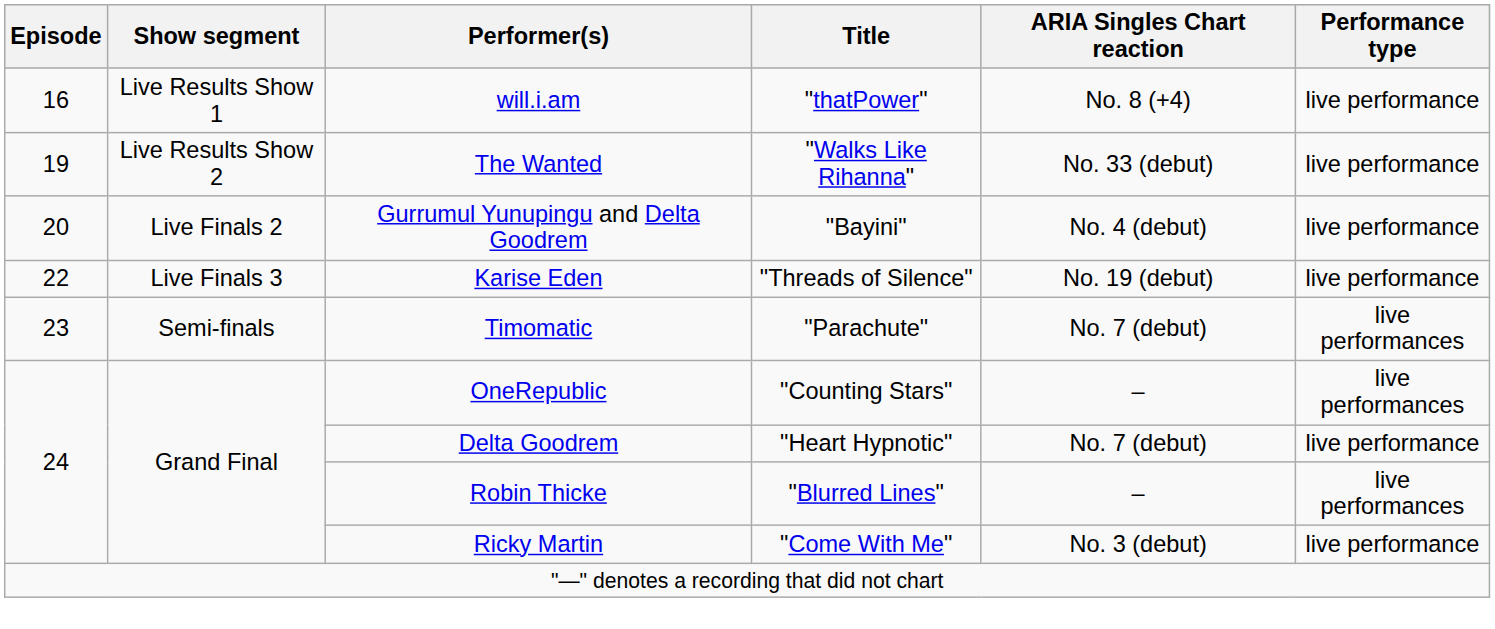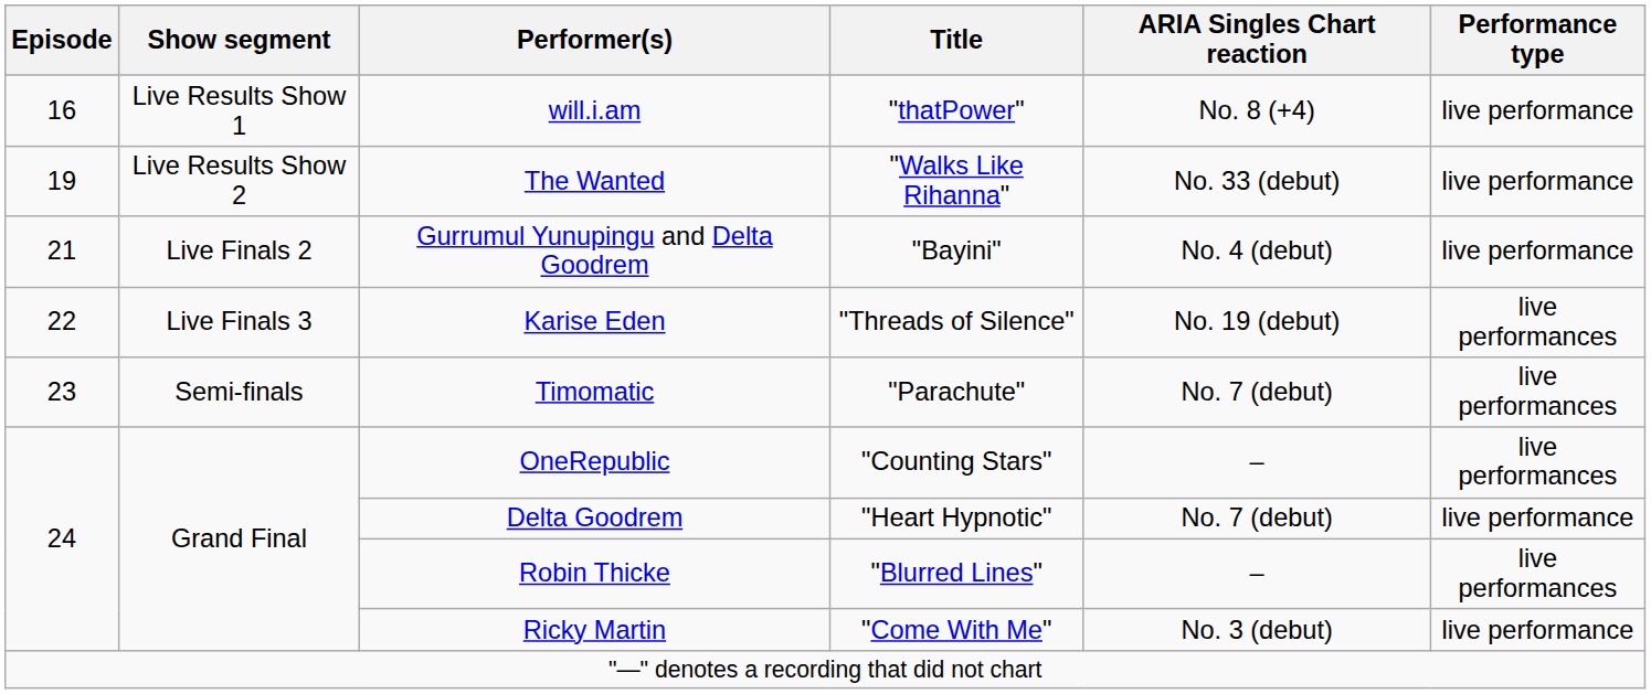 <table class="wikitable" style="text-align:center; width:80%;">
 <tr style="background:#ccc;">
 <th>Episode</th>
 <th>Show segment</th>
 <th>Performer(s)</th>
 <th>Title</th>
 <th>ARIA Singles Chart reaction</th>
 <th>Performance <br>type</th>
 </tr>
 <tr>
 <td align="center">16</td>
 <td>Live Results Show 1</td>
 <td><a href='#'>will.i.am</a></td>
 <td>"<a href='#'>thatPower</a>"</td>
 <td>No. 8 (+4)</td>
 <td>live performance</td>
 </tr>
 <tr>
 <td align="center">19</td>
 <td>Live Results Show 2</td>
 <td><a href='#'>The Wanted</a></td>
 <td>"<a href='#'>Walks Like Rihanna</a>"</td>
 <td>No. 33 (debut)</td>
 <td>live performance</td>
 </tr>
 <tr>
-<td align="center">20</td>
+<td align="center">21</td>
 <td>Live Finals 2</td>
 <td><a href='#'>Gurrumul Yunupingu</a> and <a href='#'>Delta Goodrem</a></td>
 <td>"Bayini"</td>
 <td>No. 4 (debut)</td>
 <td>live performance</td>
 </tr>
 <tr>
 <td align="center">22</td>
 <td>Live Finals 3</td>
 <td><a href='#'>Karise Eden</a></td>
 <td>"Threads of Silence"</td>
 <td>No. 19 (debut)</td>
-<td>live performance</td>
+<td>live performances</td>
 </tr>
 <tr>
 <td align="center">23</td>
 <td>Semi-finals</td>
 <td><a href='#'>Timomatic</a></td>
 <td>"Parachute"</td>
 <td>No. 7 (debut)</td>
 <td>live performances</td>
 </tr>
 <tr>
 <td align="center" rowspan="4">24</td>
 <td rowspan="4">Grand Final</td>
 <td><a href='#'>OneRepublic</a></td>
 <td>"Counting Stars"</td>
 <td>–</td>
 <td>live performances</td>
 </tr>
 <tr>
 <td><a href='#'>Delta Goodrem</a></td>
 <td>"Heart Hypnotic"</td>
 <td>No. 7 (debut)</td>
 <td>live performance</td>
 </tr>
 <tr>
 <td><a href='#'>Robin Thicke</a></td>
 <td>"<a href='#'>Blurred Lines</a>"</td>
 <td>–</td>
 <td>live performances</td>
 </tr>
 <tr>
 <td><a href='#'>Ricky Martin</a></td>
 <td>"<a href='#'>Come With Me</a>"</td>
 <td>No. 3 (debut)</td>
 <td>live performance</td>
 </tr>
 <tr>
 <td colspan=9 style="font-size:90%">"—" denotes a recording that did not chart</td>
 </tr>
 </table>
